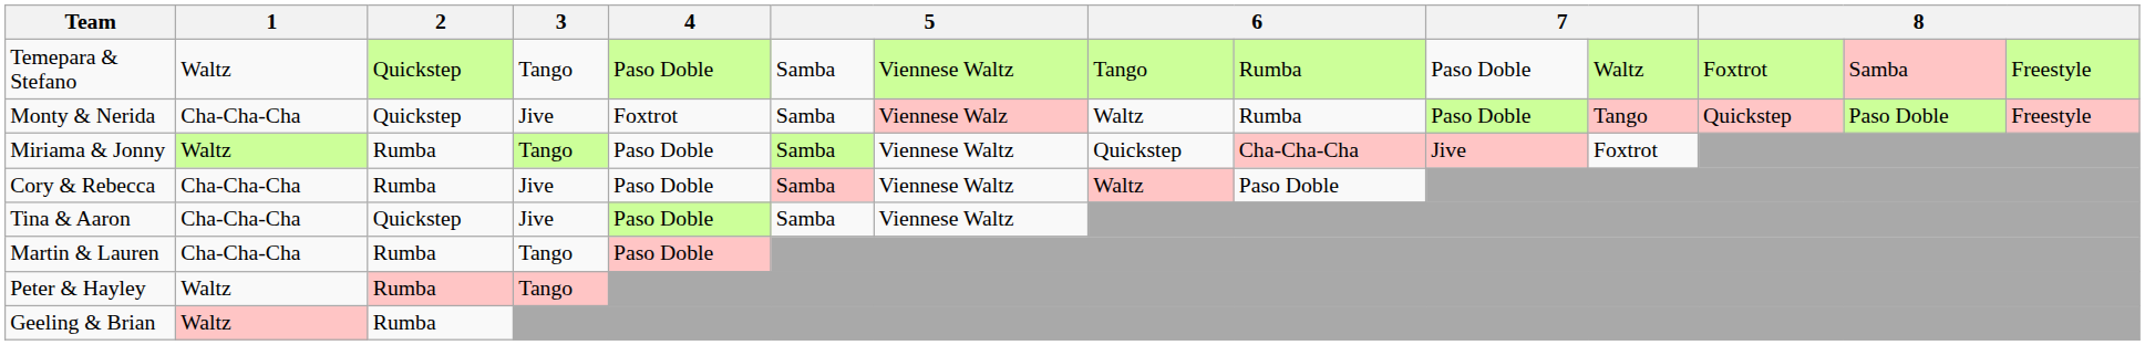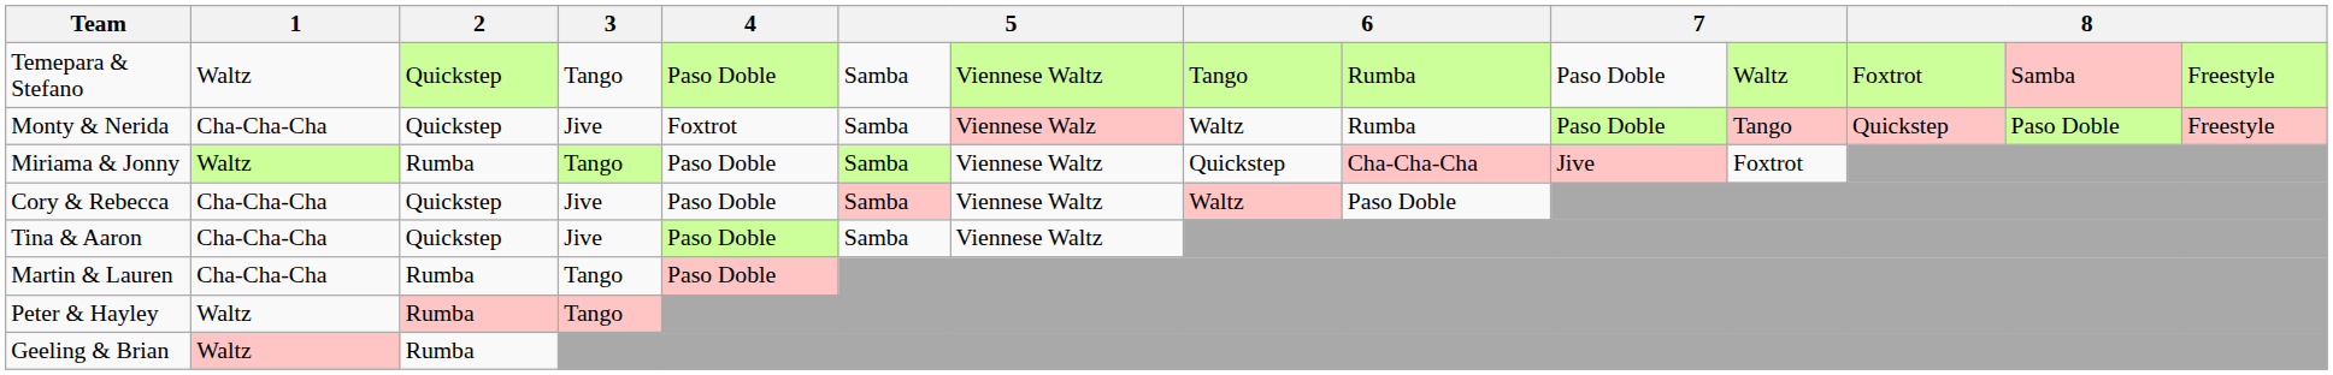 <table class="wikitable" align="center">
 <tr>
 <th width=8%>Team</th>
 <th>1</th>
 <th>2</th>
 <th>3</th>
 <th>4</th>
 <th colspan=2>5</th>
 <th colspan=2>6</th>
 <th colspan=2>7</th>
 <th colspan=3>8</th>
 </tr>
 <tr>
 <td>Temepara & Stefano</td>
 <td>Waltz</td>
 <td bgcolor="#ccff99">Quickstep</td>
 <td>Tango</td>
 <td bgcolor="#ccff99">Paso Doble</td>
 <td>Samba</td>
 <td bgcolor="#ccff99">Viennese Waltz</td>
 <td bgcolor="#ccff99">Tango</td>
 <td bgcolor="#ccff99">Rumba</td>
 <td>Paso Doble</td>
 <td bgcolor="#ccff99">Waltz</td>
 <td bgcolor="#ccff99">Foxtrot</td>
 <td bgcolor="#ffc5c5">Samba</td>
 <td bgcolor="#ccff99">Freestyle</td>
 </tr>
 <tr>
 <td>Monty & Nerida</td>
 <td>Cha-Cha-Cha</td>
 <td>Quickstep</td>
 <td>Jive</td>
 <td>Foxtrot</td>
 <td>Samba</td>
 <td bgcolor="#ffc5c5">Viennese Walz</td>
 <td>Waltz</td>
 <td>Rumba</td>
 <td bgcolor="#ccff99">Paso Doble</td>
 <td bgcolor="#ffc5c5">Tango</td>
 <td bgcolor="#ffc5c5">Quickstep</td>
 <td bgcolor="#ccff99">Paso Doble</td>
 <td bgcolor="#ffc5c5">Freestyle</td>
 </tr>
 <tr>
 <td>Miriama & Jonny</td>
 <td bgcolor="#ccff99">Waltz</td>
 <td>Rumba</td>
 <td bgcolor="#ccff99">Tango</td>
 <td>Paso Doble</td>
 <td bgcolor="#ccff99">Samba</td>
 <td>Viennese Waltz</td>
 <td>Quickstep</td>
 <td bgcolor="#ffc5c5">Cha-Cha-Cha</td>
 <td bgcolor="#ffc5c5">Jive</td>
 <td>Foxtrot</td>
 <td colspan=3 bgcolor=darkgray></td>
 </tr>
 <tr>
 <td>Cory & Rebecca</td>
 <td>Cha-Cha-Cha</td>
-<td>Rumba</td>
+<td>Quickstep</td>
 <td>Jive</td>
 <td>Paso Doble</td>
 <td bgcolor="#ffc5c5">Samba</td>
 <td>Viennese Waltz</td>
 <td bgcolor="#ffc5c5">Waltz</td>
 <td>Paso Doble</td>
 <td colspan=5 bgcolor=darkgray></td>
 </tr>
 <tr>
 <td>Tina & Aaron</td>
 <td>Cha-Cha-Cha</td>
 <td>Quickstep</td>
 <td>Jive</td>
 <td bgcolor="#ccff99">Paso Doble</td>
 <td>Samba</td>
 <td>Viennese Waltz</td>
 <td colspan=8 bgcolor=darkgray></td>
 </tr>
 <tr>
 <td>Martin & Lauren</td>
 <td>Cha-Cha-Cha</td>
 <td>Rumba</td>
 <td>Tango</td>
 <td bgcolor="#ffc5c5">Paso Doble</td>
 <td colspan=9 bgcolor=darkgray></td>
 </tr>
 <tr>
 <td>Peter & Hayley</td>
 <td>Waltz</td>
 <td bgcolor="#ffc5c5">Rumba</td>
 <td bgcolor="#ffc5c5">Tango</td>
 <td colspan=10 bgcolor=darkgray></td>
 </tr>
 <tr>
 <td>Geeling & Brian</td>
 <td bgcolor="#ffc5c5">Waltz</td>
 <td>Rumba</td>
 <td colspan=11 bgcolor=darkgray></td>
 </tr>
 </table>
